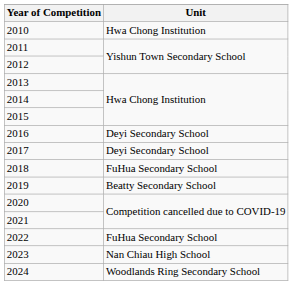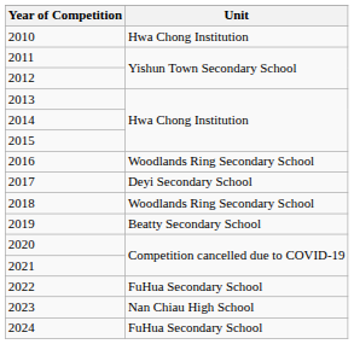 <table class="wikitable">
 <tr>
 </tr>
 <tr>
 <th>Year of Competition</th>
 <th>Unit</th>
 </tr>
 <tr>
 <td>2010</td>
 <td>Hwa Chong Institution</td>
 </tr>
 <tr>
 <td>2011</td>
 <td rowspan="2">Yishun Town Secondary School</td>
 </tr>
 <tr>
 <td>2012</td>
 </tr>
 <tr>
 <td>2013</td>
 <td rowspan="3">Hwa Chong Institution</td>
 </tr>
 <tr>
 <td>2014</td>
 </tr>
 <tr>
 <td>2015</td>
 </tr>
 <tr>
 <td>2016</td>
-<td>Deyi Secondary School</td>
+<td>Woodlands Ring Secondary School</td>
 </tr>
 <tr>
 <td>2017</td>
 <td>Deyi Secondary School</td>
 </tr>
 <tr>
 <td>2018</td>
-<td>FuHua Secondary School</td>
+<td>Woodlands Ring Secondary School</td>
 </tr>
 <tr>
 <td>2019</td>
 <td>Beatty Secondary School</td>
 </tr>
 <tr>
 <td>2020</td>
 <td rowspan="2">Competition cancelled due to COVID-19</td>
 </tr>
 <tr>
 <td>2021</td>
 </tr>
 <tr>
 <td>2022</td>
 <td>FuHua Secondary School</td>
 </tr>
 <tr>
 <td>2023</td>
 <td>Nan Chiau High School</td>
 </tr>
 <tr>
 <td>2024</td>
-<td>Woodlands Ring Secondary School</td>
+<td>FuHua Secondary School</td>
 </tr>
 </table>
